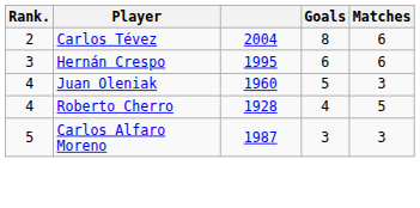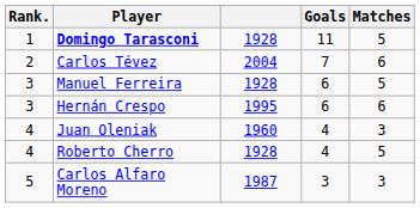 <table class="wikitable sortable" style="text-align: center;">
 <tr>
 <th width=30px>Rank.</th>
 <th width=150px>Player</th>
 <th width=70px></th>
 <th width= px>Goals</th>
 <th width= px>Matches</th>
 </tr>
 <tr>
+<td>1</td>
+<td align="left"><strong><a href='#'>Domingo Tarasconi</a></strong></td>
+<td><a href='#'>1928</a></td>
+<td>11</td>
+<td>5</td>
+</tr>
+<tr>
 <td>2</td>
 <td align="left"><a href='#'>Carlos Tévez</a></td>
 <td><a href='#'>2004</a></td>
-<td>8</td>
+<td>7</td>
 <td>6</td>
+</tr>
+<tr>
+<td>3</td>
+<td align=left><a href='#'>Manuel Ferreira</a></td>
+<td><a href='#'>1928</a></td>
+<td>6</td>
+<td>5</td>
 </tr>
 <tr>
 <td>3</td>
 <td align="left"><a href='#'>Hernán Crespo</a></td>
 <td><a href='#'>1995</a></td>
 <td>6</td>
 <td>6</td>
 </tr>
 <tr>
 <td>4</td>
 <td align="left"><a href='#'>Juan Oleniak</a></td>
 <td><a href='#'>1960</a></td>
-<td>5</td>
+<td>4</td>
 <td>3</td>
 </tr>
 <tr>
 <td>4</td>
 <td align="left"><a href='#'>Roberto Cherro</a></td>
 <td><a href='#'>1928</a></td>
 <td>4</td>
 <td>5</td>
 </tr>
 <tr>
 <td>5</td>
 <td align="left"><a href='#'>Carlos Alfaro Moreno</a></td>
 <td><a href='#'>1987</a></td>
 <td>3</td>
 <td>3</td>
 </tr>
 </table>
